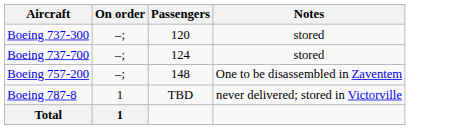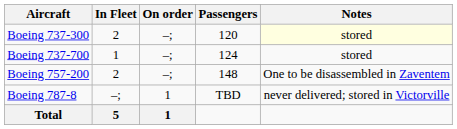 <table class="wikitable" style="text-align: center">
 <tr>
 <th scope="col">Aircraft</th>
+<th scope="col">In Fleet</th>
 <th scope="col">On order</th>
 <th scope="col">Passengers</th>
 <th scope="col">Notes</th>
 </tr>
 <tr>
 <td style="text-align: left"><a href='#'>Boeing 737-300</a></td>
+<td>2</td>
 <td>–;</td>
 <td>120</td>
-<td>stored</td>
+<td style="background: lightyellow;">stored</td>
 </tr>
 <tr>
 <td style="text-align: left"><a href='#'>Boeing 737-700</a></td>
+<td>1</td>
 <td>–;</td>
 <td>124</td>
 <td>stored</td>
 </tr>
 <tr>
 <td style="text-align: left"><a href='#'>Boeing 757-200</a></td>
+<td>2</td>
 <td>–;</td>
 <td>148</td>
 <td>One to be disassembled in <a href='#'>Zaventem</a></td>
 </tr>
 <tr>
 <td style="text-align: left"><a href='#'>Boeing 787-8</a></td>
+<td>–;</td>
 <td>1</td>
 <td>TBD</td>
 <td>never delivered; stored in <a href='#'>Victorville</a></td>
 </tr>
 <tr>
 <th>Total</th>
+<th>5</th>
 <th>1</th>
 <td></td>
 <td></td>
 </tr>
 </table>
